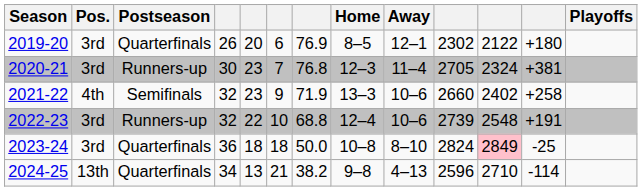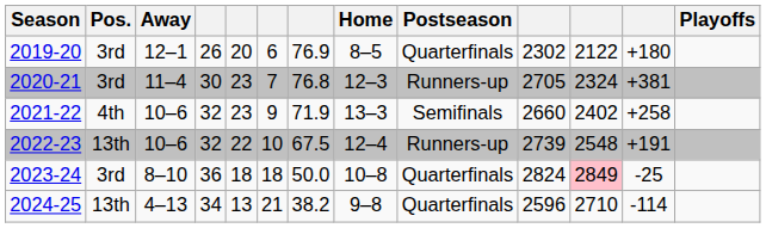 <table class="wikitable" style="font-size:100%; text-align:center">
 <tr>
 <th>Season</th>
 <th>Pos.</th>
-<th>Postseason</th>
+<th>Away</th>
 <th></th>
 <th></th>
 <th></th>
 <th></th>
 <th>Home</th>
-<th>Away</th>
+<th>Postseason</th>
 <th></th>
 <th></th>
 <th></th>
 <th>Playoffs</th>
 </tr>
 <tr>
 <td><a href='#'>2019-20</a></td>
 <td>3rd</td>
-<td>Quarterfinals</td>
+<td>12–1</td>
 <td>26</td>
 <td>20</td>
 <td>6</td>
 <td>76.9</td>
 <td>8–5</td>
-<td>12–1</td>
+<td>Quarterfinals</td>
 <td>2302</td>
 <td>2122</td>
 <td>+180</td>
 <td></td>
 </tr>
 <tr bgcolor="silver">
 <td><a href='#'>2020-21</a></td>
 <td>3rd</td>
-<td>Runners-up</td>
+<td>11–4</td>
 <td>30</td>
 <td>23</td>
 <td>7</td>
 <td>76.8</td>
 <td>12–3</td>
-<td>11–4</td>
+<td>Runners-up</td>
 <td>2705</td>
 <td>2324</td>
 <td>+381</td>
 <td></td>
 </tr>
 <tr>
 <td><a href='#'>2021-22</a></td>
 <td>4th</td>
-<td>Semifinals</td>
+<td>10–6</td>
 <td>32</td>
 <td>23</td>
 <td>9</td>
 <td>71.9</td>
 <td>13–3</td>
-<td>10–6</td>
+<td>Semifinals</td>
 <td>2660</td>
 <td>2402</td>
 <td>+258</td>
 <td></td>
 </tr>
 <tr bgcolor="silver">
 <td><a href='#'>2022-23</a></td>
-<td>3rd</td>
-<td>Runners-up</td>
+<td>13th</td>
+<td>10–6</td>
 <td>32</td>
 <td>22</td>
 <td>10</td>
-<td>68.8</td>
+<td>67.5</td>
 <td>12–4</td>
-<td>10–6</td>
+<td>Runners-up</td>
 <td>2739</td>
 <td>2548</td>
 <td>+191</td>
 <td></td>
 </tr>
 <tr>
 <td><a href='#'>2023-24</a></td>
 <td>3rd</td>
-<td>Quarterfinals</td>
+<td>8–10</td>
 <td>36</td>
 <td>18</td>
 <td>18</td>
 <td>50.0</td>
 <td>10–8</td>
-<td>8–10</td>
+<td>Quarterfinals</td>
 <td>2824</td>
 <td style="background: pink;">2849</td>
 <td>-25</td>
 <td></td>
 </tr>
 <tr>
 <td><a href='#'>2024-25</a></td>
 <td>13th</td>
-<td>Quarterfinals</td>
+<td>4–13</td>
 <td>34</td>
 <td>13</td>
 <td>21</td>
 <td>38.2</td>
 <td>9–8</td>
-<td>4–13</td>
+<td>Quarterfinals</td>
 <td>2596</td>
 <td>2710</td>
 <td>-114</td>
 <td></td>
 </tr>
 </table>
